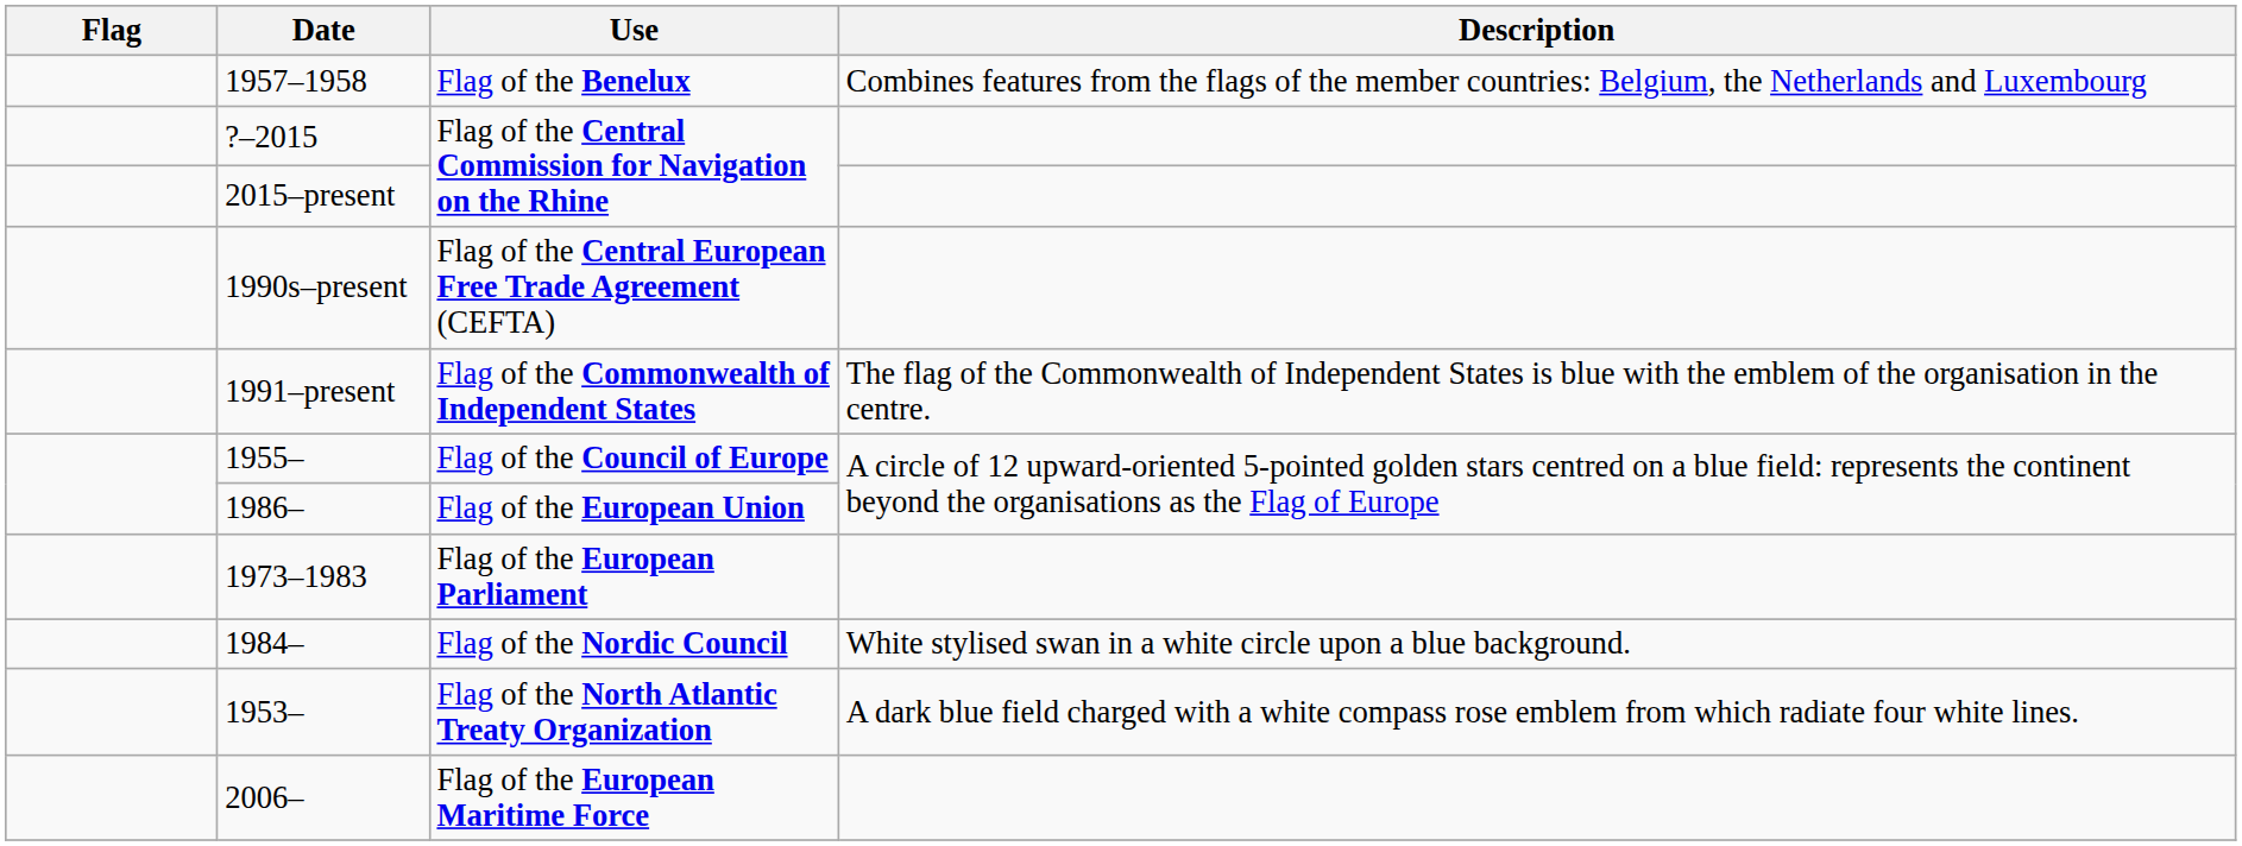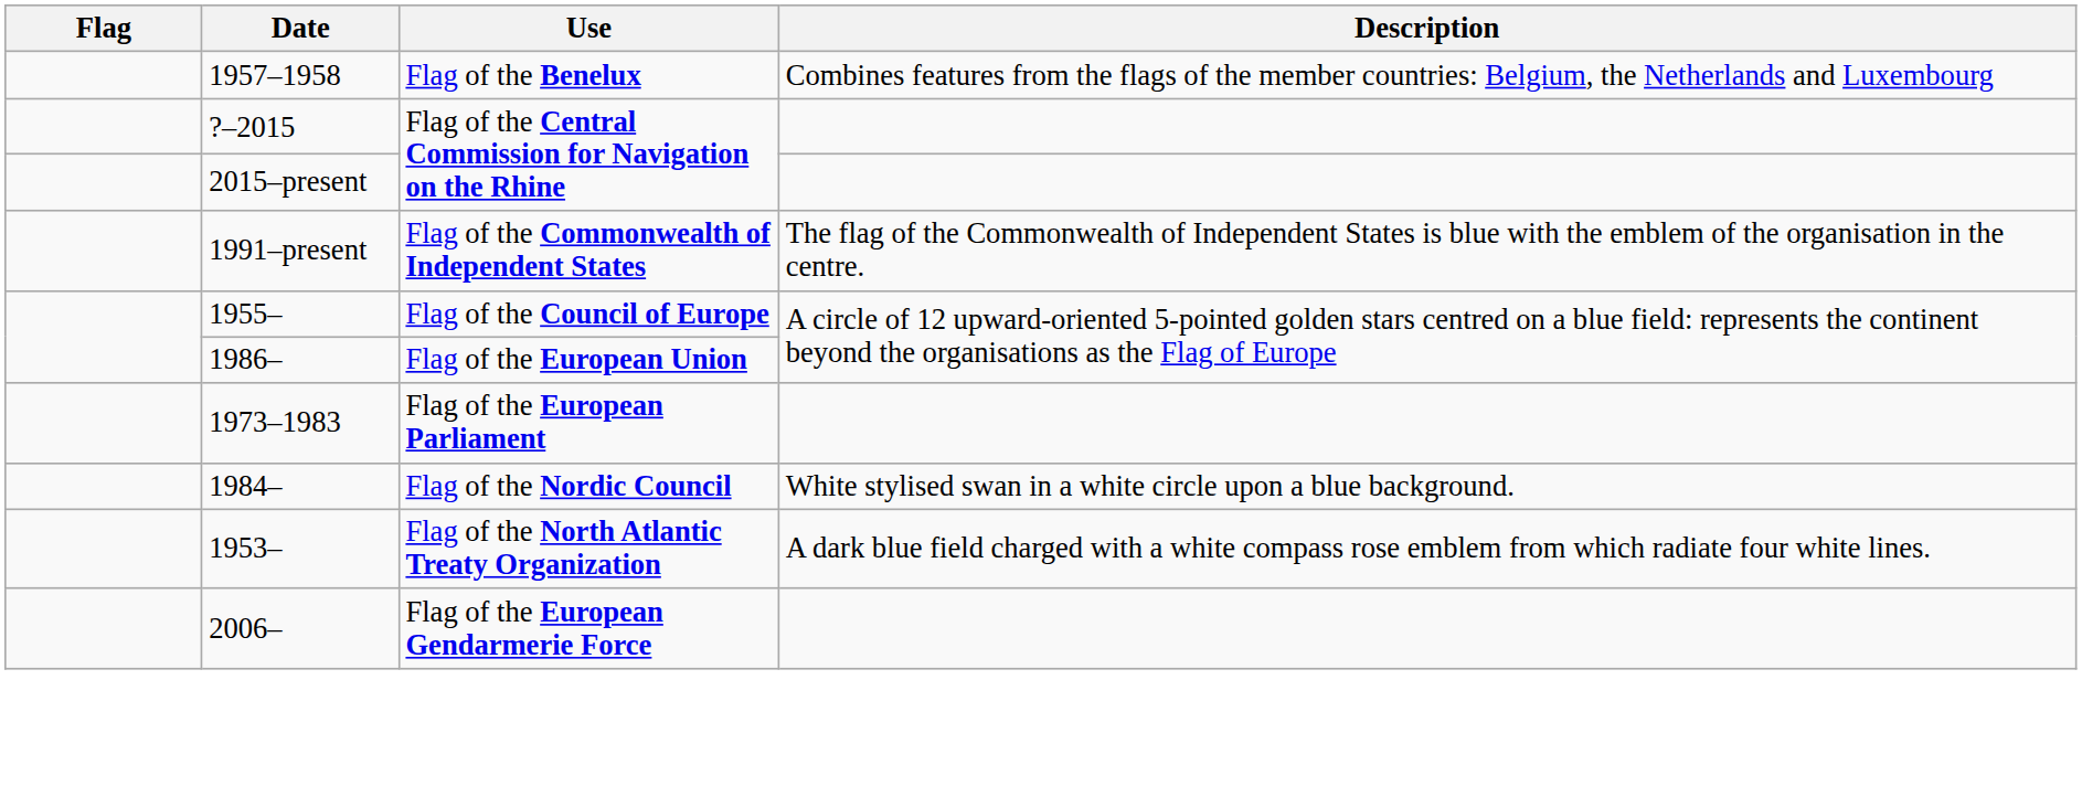 <table class="wikitable sortable">
 <tr>
 <th style="width:100px;">Flag</th>
 <th style="width:100px;">Date</th>
 <th style="width:200px;">Use</th>
 <th style="width:700px;">Description</th>
 </tr>
 <tr>
 <td></td>
 <td>1957–1958</td>
 <td><a href='#'>Flag</a> of the <strong><a href='#'>Benelux</a></strong></td>
 <td>Combines features from the flags of the member countries: <a href='#'>Belgium</a>, the <a href='#'>Netherlands</a> and <a href='#'>Luxembourg</a></td>
 </tr>
 <tr>
 <td></td>
 <td>?–2015</td>
 <td rowspan="2">Flag of the <strong><a href='#'>Central Commission for Navigation on the Rhine</a></strong></td>
 </tr>
 <tr>
 <td></td>
 <td>2015–present</td>
-<td></td>
-</tr>
-<tr>
-<td></td>
-<td>1990s–present</td>
-<td>Flag of the <strong><a href='#'>Central European Free Trade Agreement</a></strong> (CEFTA)</td>
 <td></td>
 </tr>
 <tr>
 <td></td>
 <td>1991–present</td>
 <td><a href='#'>Flag</a> of the <strong><a href='#'>Commonwealth of Independent States</a></strong></td>
 <td>The flag of the Commonwealth of Independent States is blue with the emblem of the organisation in the centre.</td>
 </tr>
 <tr>
 <td rowspan="2"></td>
 <td>1955–</td>
 <td><a href='#'>Flag</a> of the <strong><a href='#'>Council of Europe</a></strong></td>
 <td rowspan="2">A circle of 12 upward-oriented 5-pointed golden stars centred on a blue field: represents the continent beyond the organisations as the <a href='#'>Flag of Europe</a></td>
 </tr>
 <tr>
 <td>1986–</td>
 <td><a href='#'>Flag</a> of the <strong><a href='#'>European Union</a></strong></td>
 </tr>
 <tr>
 <td></td>
 <td>1973–1983</td>
 <td>Flag of the <strong><a href='#'>European Parliament</a></strong></td>
 </tr>
 <tr>
 <td></td>
 <td>1984–</td>
 <td><a href='#'>Flag</a> of the <strong><a href='#'>Nordic Council</a></strong></td>
 <td>White stylised swan in a white circle upon a blue background.</td>
 </tr>
 <tr>
 <td></td>
 <td>1953–</td>
 <td><a href='#'>Flag</a> of the <strong><a href='#'>North Atlantic Treaty Organization</a></strong></td>
 <td>A dark blue field charged with a white compass rose emblem from which radiate four white lines.</td>
 </tr>
 <tr>
 <td></td>
 <td>2006–</td>
-<td>Flag of the <strong><a href='#'>European Maritime Force</a></strong></td>
+<td>Flag of the <strong><a href='#'>European Gendarmerie Force</a></strong></td>
 <td></td>
 </tr>
 </table>
